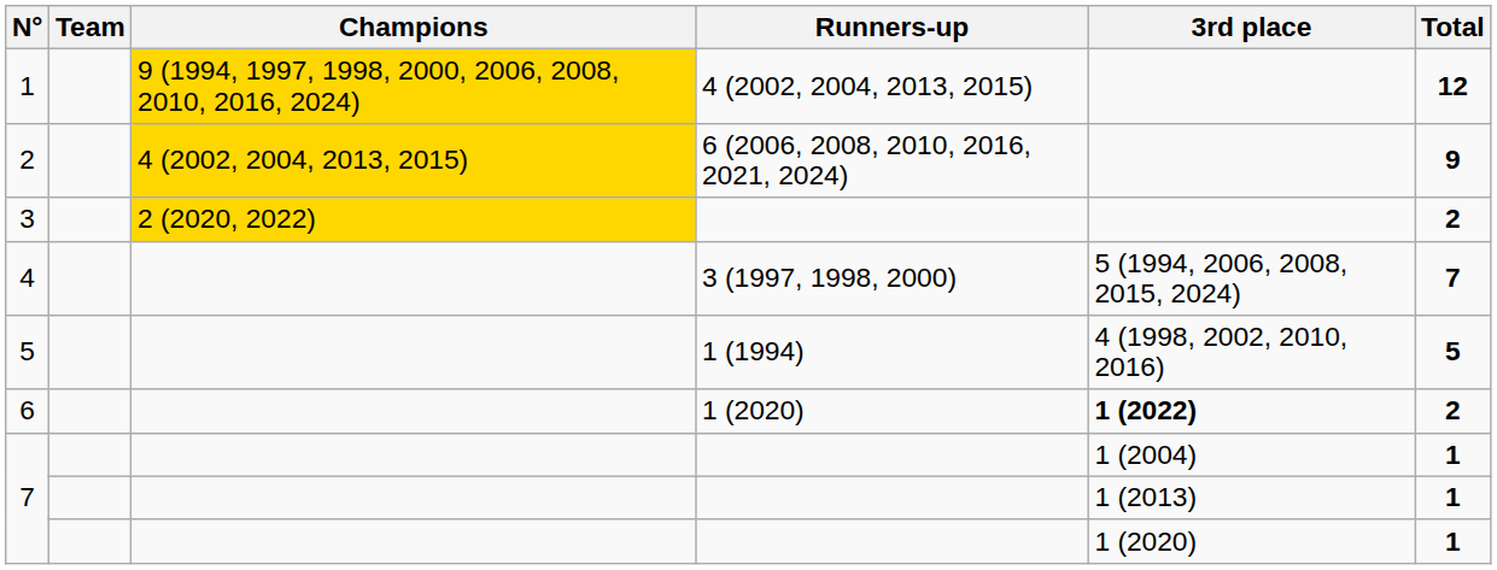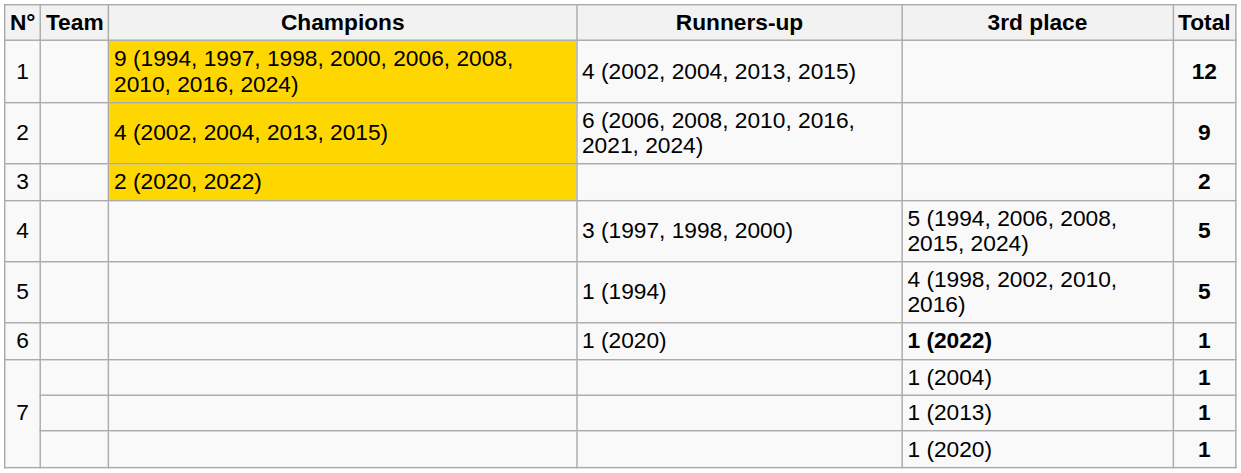 <table class="wikitable">
 <tr>
 <th>N°</th>
 <th>Team</th>
 <th>Champions</th>
 <th>Runners-up</th>
 <th>3rd place</th>
 <th>Total</th>
 </tr>
 <tr>
 <td style="text-align:center">1</td>
 <td></td>
 <td style="background:gold">9 (1994, 1997, 1998, 2000, 2006, 2008, 2010, 2016, 2024)</td>
 <td>4 (2002, 2004, 2013, 2015)</td>
 <td></td>
 <td style="text-align:center"><strong>12</strong></td>
 </tr>
 <tr>
 <td style="text-align:center">2</td>
 <td></td>
 <td style="background:gold">4 (2002, 2004, 2013, 2015)</td>
 <td>6 (2006, 2008, 2010, 2016, 2021, 2024)</td>
 <td></td>
 <td style="text-align:center"><strong>9</strong></td>
 </tr>
 <tr>
 <td style="text-align:center">3</td>
 <td></td>
 <td style="background:gold">2 (2020, 2022)</td>
 <td></td>
 <td></td>
 <td style="text-align:center"><strong>2</strong></td>
 </tr>
 <tr>
 <td style="text-align:center">4</td>
 <td></td>
 <td></td>
 <td>3 (1997, 1998, 2000)</td>
 <td>5 (1994, 2006, 2008, 2015, 2024)</td>
-<td style="text-align:center"><strong>7</strong></td>
+<td style="text-align:center"><strong>5</strong></td>
 </tr>
 <tr>
 <td style="text-align:center">5</td>
 <td></td>
 <td></td>
 <td>1 (1994)</td>
 <td>4 (1998, 2002, 2010, 2016)</td>
 <td style="text-align:center"><strong>5</strong></td>
 </tr>
 <tr>
 <td style="text-align:center">6</td>
 <td></td>
 <td></td>
 <td>1 (2020)</td>
 <td><strong>1 (2022)</strong></td>
-<td style="text-align:center"><strong>2</strong></td>
+<td style="text-align:center"><strong>1</strong></td>
 </tr>
 <tr>
 <td rowspan=3 style="text-align:center">7</td>
 <td></td>
 <td></td>
 <td></td>
 <td>1 (2004)</td>
 <td style="text-align:center"><strong>1</strong></td>
 </tr>
 <tr>
 <td></td>
 <td></td>
 <td></td>
 <td>1 (2013)</td>
 <td style="text-align:center"><strong>1</strong></td>
 </tr>
 <tr>
 <td></td>
 <td></td>
 <td></td>
 <td>1 (2020)</td>
 <td style="text-align:center"><strong>1</strong></td>
 </tr>
 </table>
